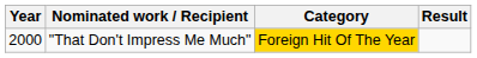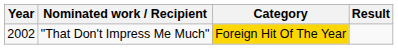 <table class="wikitable">
 <tr>
 <th>Year</th>
 <th>Nominated work / Recipient</th>
 <th>Category</th>
 <th>Result</th>
 </tr>
 <tr>
-<td rowspan="1">2000</td>
+<td rowspan="1">2002</td>
 <td>"That Don't Impress Me Much"</td>
 <td style="background: gold;">Foreign Hit Of The Year</td>
 <td></td>
 </tr>
 </table>
